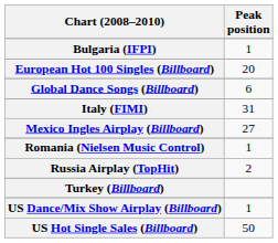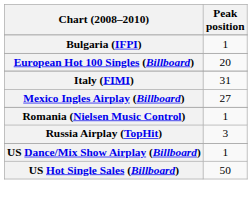 <table class="wikitable sortable plainrowheaders">
 <tr>
 <th>Chart (2008–2010)</th>
 <th>Peak<br>position</th>
 </tr>
 <tr>
 </tr>
 <tr>
 </tr>
 <tr>
 <th scope="row">Bulgaria (<a href='#'>IFPI</a>)</th>
 <td style="text-align:center;">1</td>
 </tr>
 <tr>
 </tr>
 <tr>
 </tr>
 <tr>
 </tr>
 <tr>
 </tr>
 <tr>
 <th scope="row"><a href='#'>European Hot 100 Singles</a> (<em><a href='#'>Billboard</a></em>)</th>
 <td style="text-align:center;">20</td>
 </tr>
 <tr>
 </tr>
 <tr>
 </tr>
 <tr>
 </tr>
 <tr>
-<th scope="row"><a href='#'>Global Dance Songs</a> (<em><a href='#'>Billboard</a></em>)</th>
-<td style="text-align:center;">6</td>
-</tr>
-<tr>
 </tr>
 <tr>
 </tr>
 <tr>
 </tr>
 <tr>
 </tr>
 <tr>
 <th scope="row">Italy (<a href='#'>FIMI</a>)</th>
 <td style="text-align:center;">31</td>
 </tr>
 <tr>
 <th scope="row"><a href='#'>Mexico Ingles Airplay</a> (<em><a href='#'>Billboard</a></em>)</th>
 <td style="text-align:center;">27</td>
 </tr>
 <tr>
 </tr>
 <tr>
 </tr>
 <tr>
 </tr>
 <tr>
 </tr>
 <tr>
 <th scope="row">Romania (<a href='#'>Nielsen Music Control</a>)</th>
 <td style="text-align:center;">1</td>
 </tr>
 <tr>
 <th scope="row">Russia Airplay (<a href='#'>TopHit</a>)</th>
-<td style="text-align:center;">2</td>
+<td style="text-align:center;">3</td>
 </tr>
 <tr>
 </tr>
 <tr>
 </tr>
 <tr>
 </tr>
 <tr>
 </tr>
 <tr>
-</tr>
-<tr>
-<th scope="row">Turkey (<em><a href='#'>Billboard</a></em>)</th>
-<td></td>
 </tr>
 <tr>
 </tr>
 <tr>
 </tr>
 <tr>
 <th scope="row">US <a href='#'>Dance/Mix Show Airplay</a> (<em><a href='#'>Billboard</a></em>)</th>
 <td style="text-align:center;">1</td>
 </tr>
 <tr>
 <th scope="row">US <a href='#'>Hot Single Sales</a> (<em><a href='#'>Billboard</a></em>)</th>
 <td style="text-align:center;">50</td>
 </tr>
 </table>
